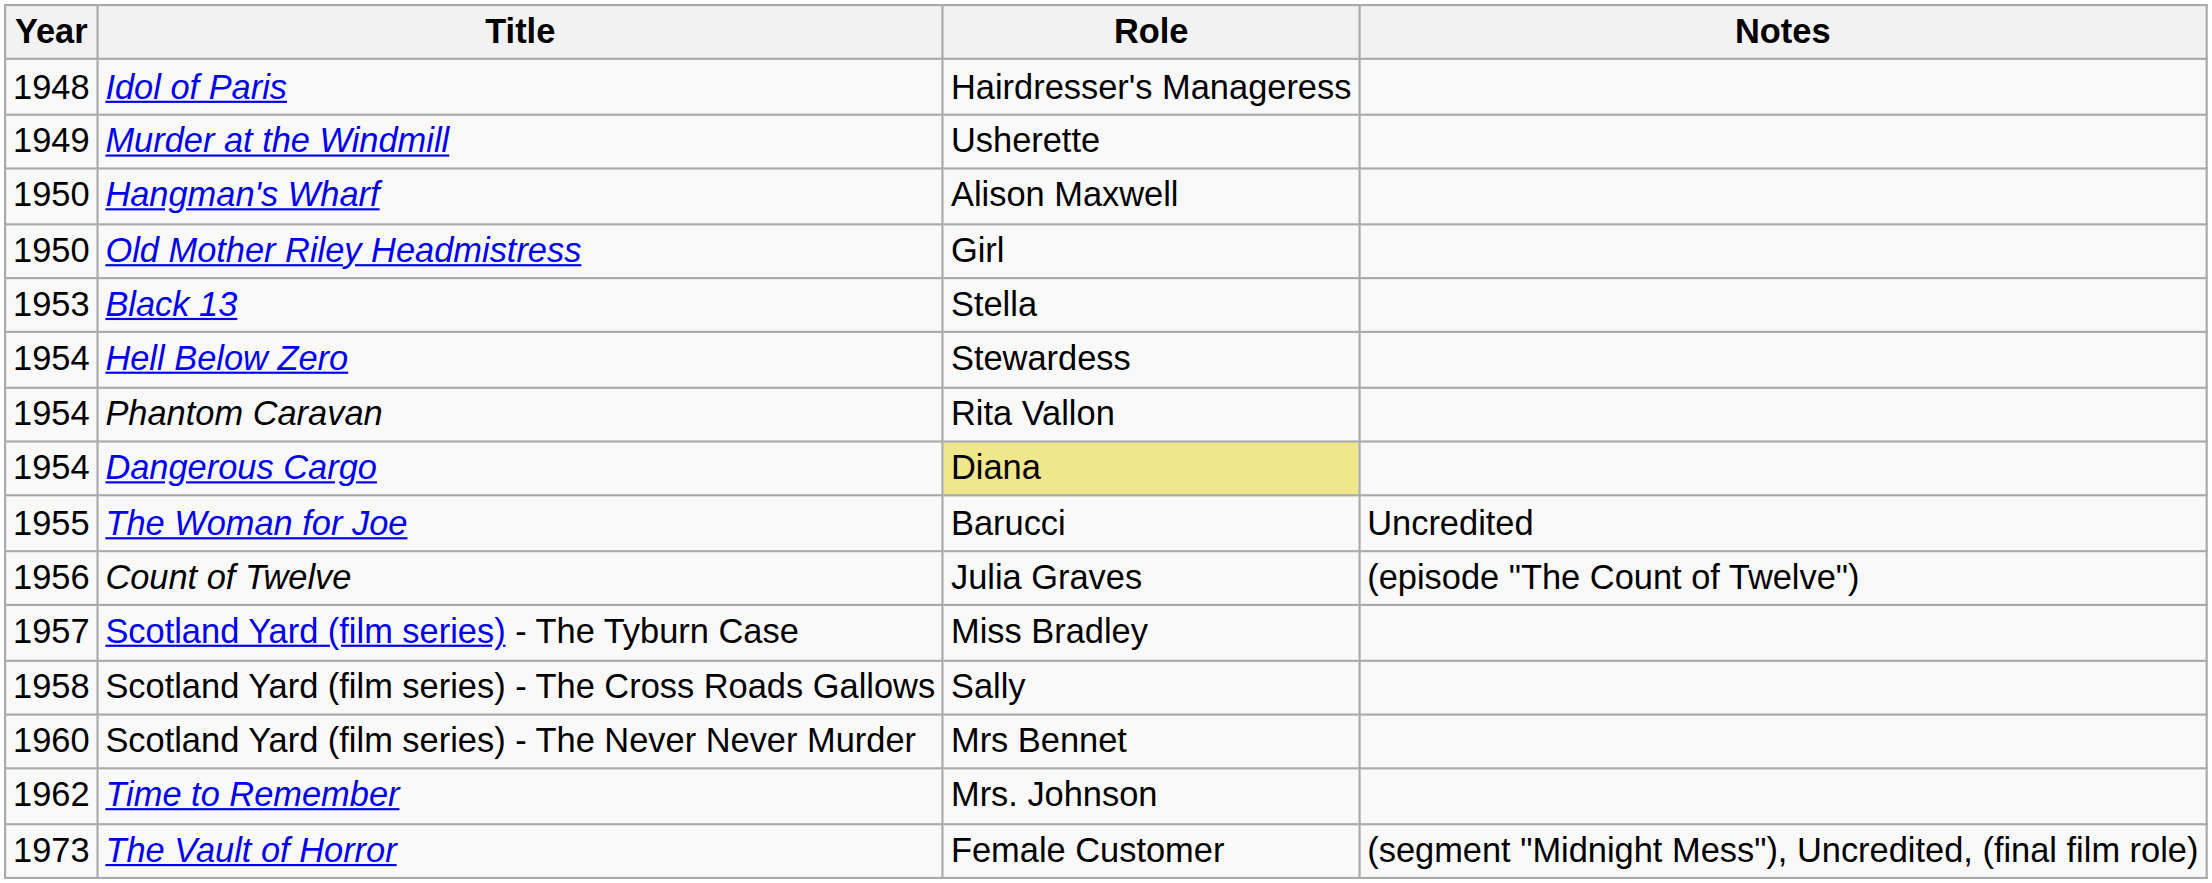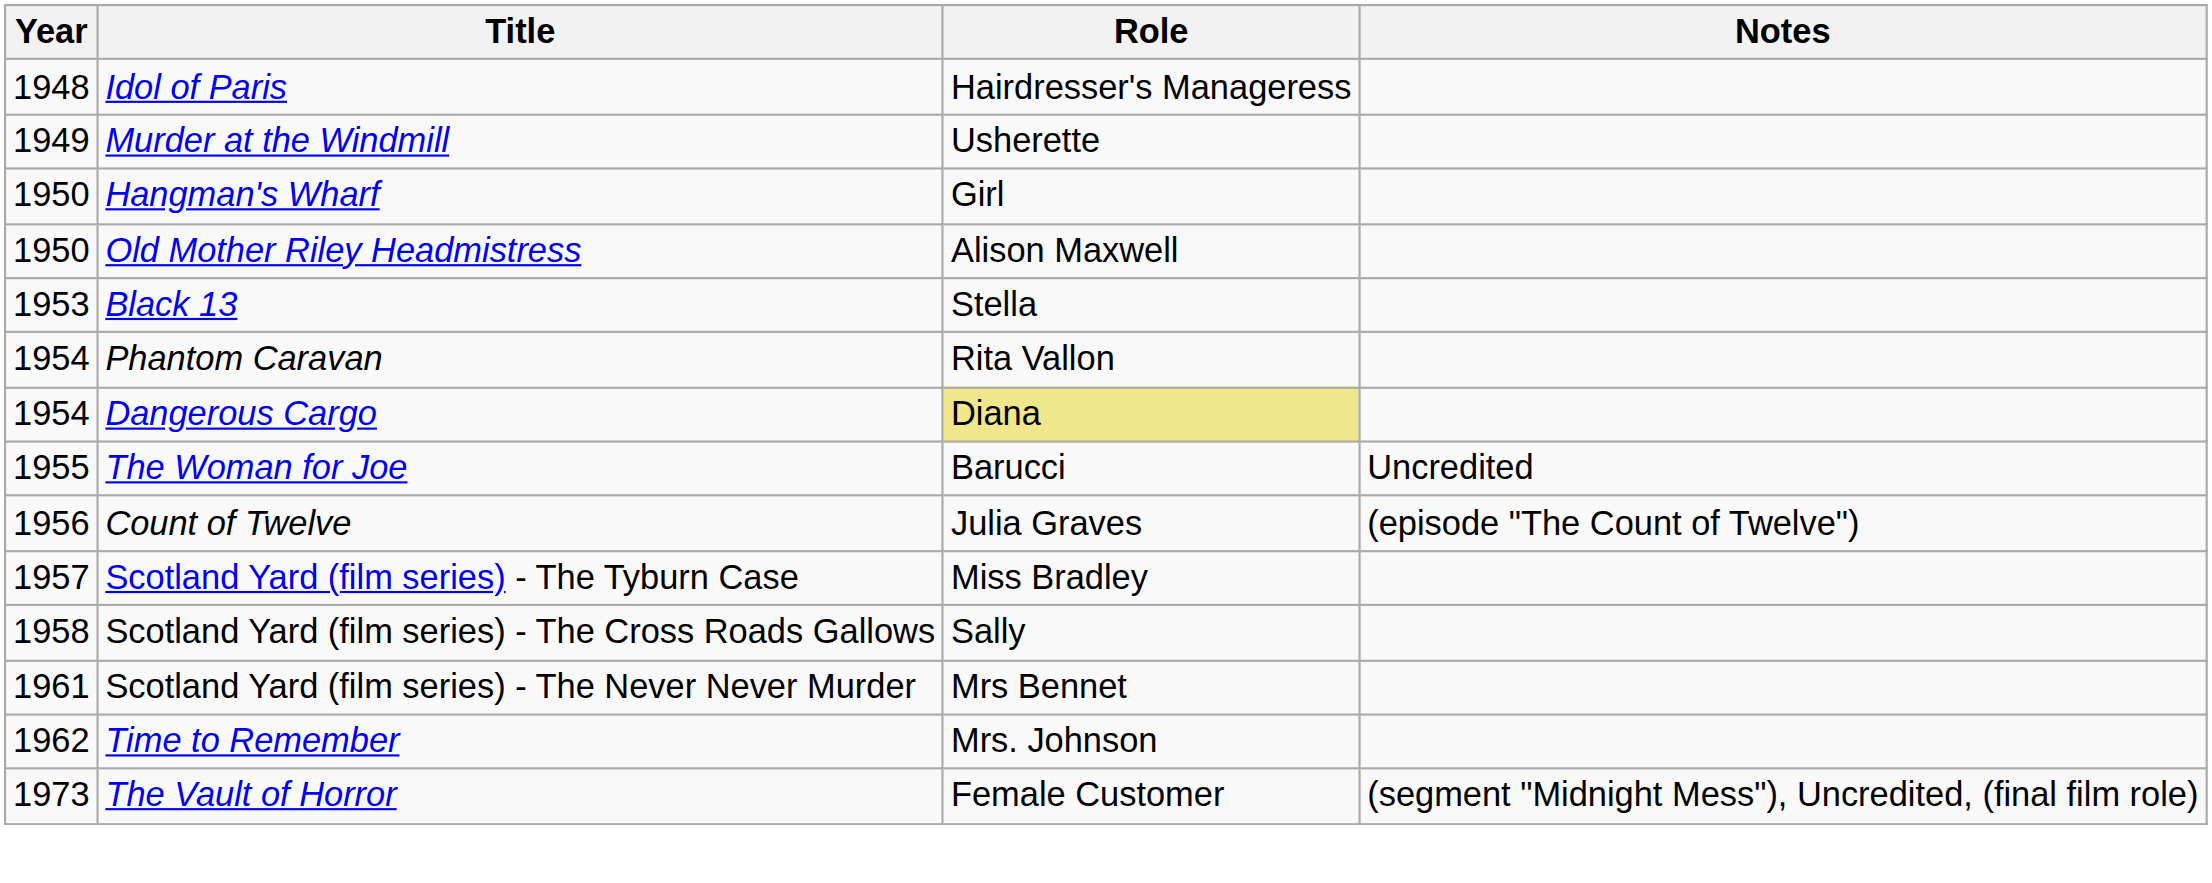 <table class="wikitable">
 <tr>
 <th>Year</th>
 <th>Title</th>
 <th>Role</th>
 <th>Notes</th>
 </tr>
 <tr>
 <td>1948</td>
 <td><em><a href='#'>Idol of Paris</a></em></td>
 <td>Hairdresser's Manageress</td>
 <td></td>
 </tr>
 <tr>
 <td>1949</td>
 <td><em><a href='#'>Murder at the Windmill</a></em></td>
 <td>Usherette</td>
 <td></td>
 </tr>
 <tr>
 <td>1950</td>
 <td><em><a href='#'>Hangman's Wharf</a></em></td>
-<td>Alison Maxwell</td>
+<td>Girl</td>
 <td></td>
 </tr>
 <tr>
 <td>1950</td>
 <td><em><a href='#'>Old Mother Riley Headmistress</a></em></td>
-<td>Girl</td>
+<td>Alison Maxwell</td>
 <td></td>
 </tr>
 <tr>
 <td>1953</td>
 <td><em><a href='#'>Black 13</a></em></td>
 <td>Stella</td>
-<td></td>
-</tr>
-<tr>
-<td>1954</td>
-<td><em><a href='#'>Hell Below Zero</a></em></td>
-<td>Stewardess</td>
 <td></td>
 </tr>
 <tr>
 <td>1954</td>
 <td><em>Phantom Caravan</em></td>
 <td>Rita Vallon</td>
 <td></td>
 </tr>
 <tr>
 <td>1954</td>
 <td><em><a href='#'>Dangerous Cargo</a></em></td>
 <td style="background: khaki;">Diana</td>
 <td></td>
 </tr>
 <tr>
 <td>1955</td>
 <td><em><a href='#'>The Woman for Joe</a></em></td>
 <td>Barucci</td>
 <td>Uncredited</td>
 </tr>
 <tr>
 <td>1956</td>
 <td><em>Count of Twelve</em></td>
 <td>Julia Graves</td>
 <td>(episode "The Count of Twelve")</td>
 </tr>
 <tr>
 <td>1957</td>
 <td><a href='#'>Scotland Yard (film series)</a> - The Tyburn Case</td>
 <td>Miss Bradley</td>
 <td></td>
 </tr>
 <tr>
 <td>1958</td>
 <td>Scotland Yard (film series) -  The Cross Roads Gallows</td>
 <td>Sally</td>
 </tr>
 <tr>
-<td>1960</td>
+<td>1961</td>
 <td>Scotland Yard (film series) - The Never Never Murder</td>
 <td>Mrs Bennet</td>
 <td></td>
 </tr>
 <tr>
 <td>1962</td>
 <td><em><a href='#'>Time to Remember</a></em></td>
 <td>Mrs. Johnson</td>
 <td></td>
 </tr>
 <tr>
 <td>1973</td>
 <td><em><a href='#'>The Vault of Horror</a></em></td>
 <td>Female Customer</td>
 <td>(segment "Midnight Mess"), Uncredited, (final film role)</td>
 </tr>
 </table>
